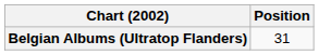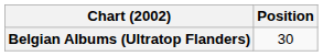 <table class="wikitable plainrowheaders" style="text-align:center">
 <tr>
 <th scope="col">Chart (2002)</th>
 <th scope="col">Position</th>
 </tr>
 <tr>
 <th scope="row">Belgian Albums (Ultratop Flanders)</th>
-<td>31</td>
+<td>30</td>
 </tr>
 </table>
